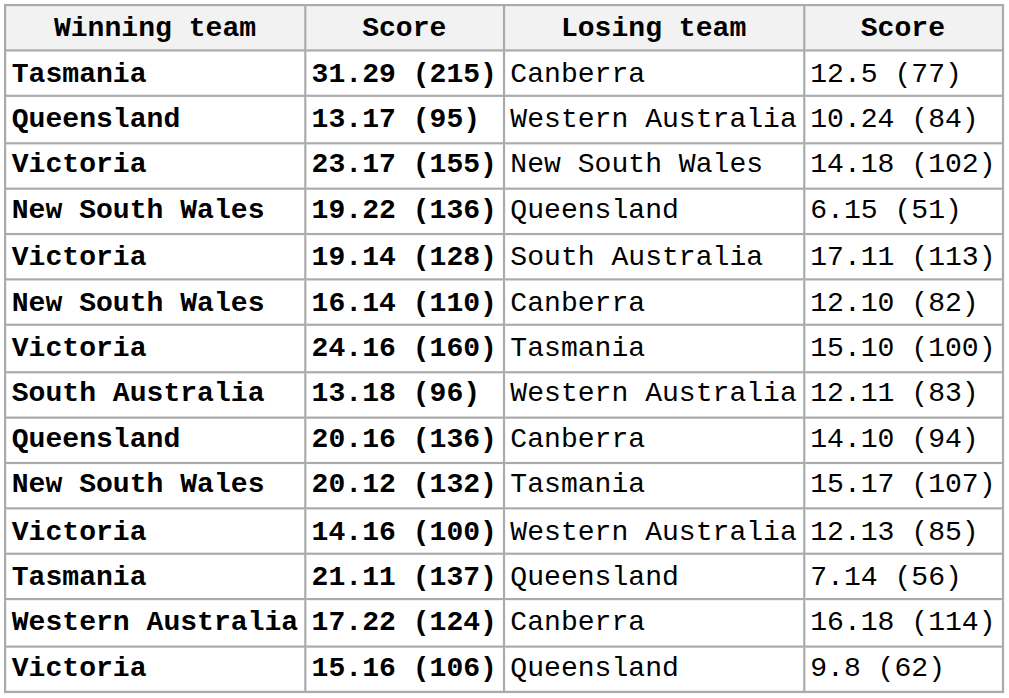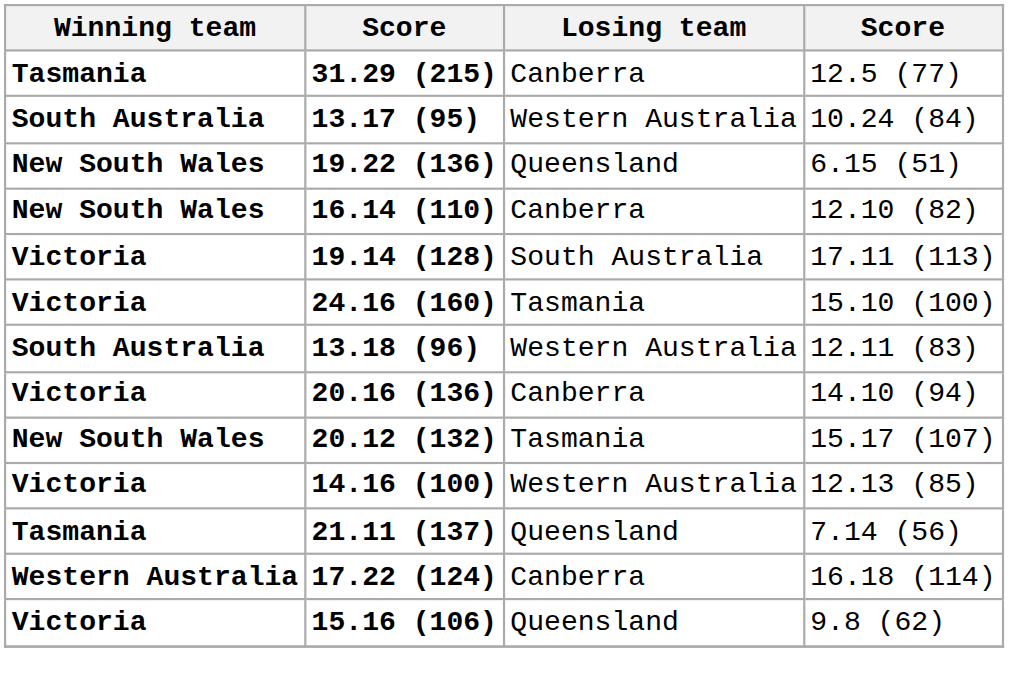 <table class="wikitable">
 <tr>
 <th>Winning team</th>
 <th>Score</th>
 <th>Losing team</th>
 <th>Score</th>
 </tr>
 <tr bgcolor="#FFFFFF">
 <td><strong>Tasmania</strong></td>
 <td><strong>31.29 (215)</strong></td>
 <td>Canberra</td>
 <td>12.5 (77)</td>
 </tr>
 <tr bgcolor="#FFFFFF">
-<td><strong>Queensland</strong></td>
+<td><strong>South Australia</strong></td>
 <td><strong>13.17 (95)</strong></td>
 <td>Western Australia</td>
 <td>10.24 (84)</td>
-</tr>
-<tr bgcolor="#FFFFFF">
-<td><strong>Victoria</strong></td>
-<td><strong>23.17 (155)</strong></td>
-<td>New South Wales</td>
-<td>14.18 (102)</td>
 </tr>
 <tr bgcolor="#FFFFFF">
 <td><strong>New South Wales</strong></td>
 <td><strong>19.22 (136)</strong></td>
 <td>Queensland</td>
 <td>6.15 (51)</td>
 </tr>
 <tr bgcolor="#FFFFFF">
+<td><strong>New South Wales</strong></td>
+<td><strong>16.14 (110)</strong></td>
+<td>Canberra</td>
+<td>12.10 (82)</td>
+</tr>
+<tr bgcolor="#FFFFFF">
 <td><strong>Victoria</strong></td>
 <td><strong>19.14 (128)</strong></td>
 <td>South Australia</td>
 <td>17.11 (113)</td>
-</tr>
-<tr bgcolor="#FFFFFF">
-<td><strong>New South Wales</strong></td>
-<td><strong>16.14 (110)</strong></td>
-<td>Canberra</td>
-<td>12.10 (82)</td>
 </tr>
 <tr bgcolor="#FFFFFF">
 <td><strong>Victoria</strong></td>
 <td><strong>24.16 (160)</strong></td>
 <td>Tasmania</td>
 <td>15.10 (100)</td>
 </tr>
 <tr bgcolor="#FFFFFF">
 <td><strong>South Australia</strong></td>
 <td><strong>13.18 (96)</strong></td>
 <td>Western Australia</td>
 <td>12.11 (83)</td>
 </tr>
 <tr bgcolor="#FFFFFF">
-<td><strong>Queensland</strong></td>
+<td><strong>Victoria</strong></td>
 <td><strong>20.16 (136)</strong></td>
 <td>Canberra</td>
 <td>14.10 (94)</td>
 </tr>
 <tr bgcolor="#FFFFFF">
 <td><strong>New South Wales</strong></td>
 <td><strong>20.12 (132)</strong></td>
 <td>Tasmania</td>
 <td>15.17 (107)</td>
 </tr>
 <tr bgcolor="#FFFFFF">
 <td><strong>Victoria</strong></td>
 <td><strong>14.16 (100)</strong></td>
 <td>Western Australia</td>
 <td>12.13 (85)</td>
 </tr>
 <tr bgcolor="#FFFFFF">
 <td><strong>Tasmania</strong></td>
 <td><strong>21.11 (137)</strong></td>
 <td>Queensland</td>
 <td>7.14 (56)</td>
 </tr>
 <tr bgcolor="#FFFFFF">
 <td><strong>Western Australia</strong></td>
 <td><strong>17.22 (124)</strong></td>
 <td>Canberra</td>
 <td>16.18 (114)</td>
 </tr>
 <tr bgcolor="#FFFFFF">
 <td><strong>Victoria</strong></td>
 <td><strong>15.16 (106)</strong></td>
 <td>Queensland</td>
 <td>9.8 (62)</td>
 </tr>
 <tr>
 </tr>
 </table>
